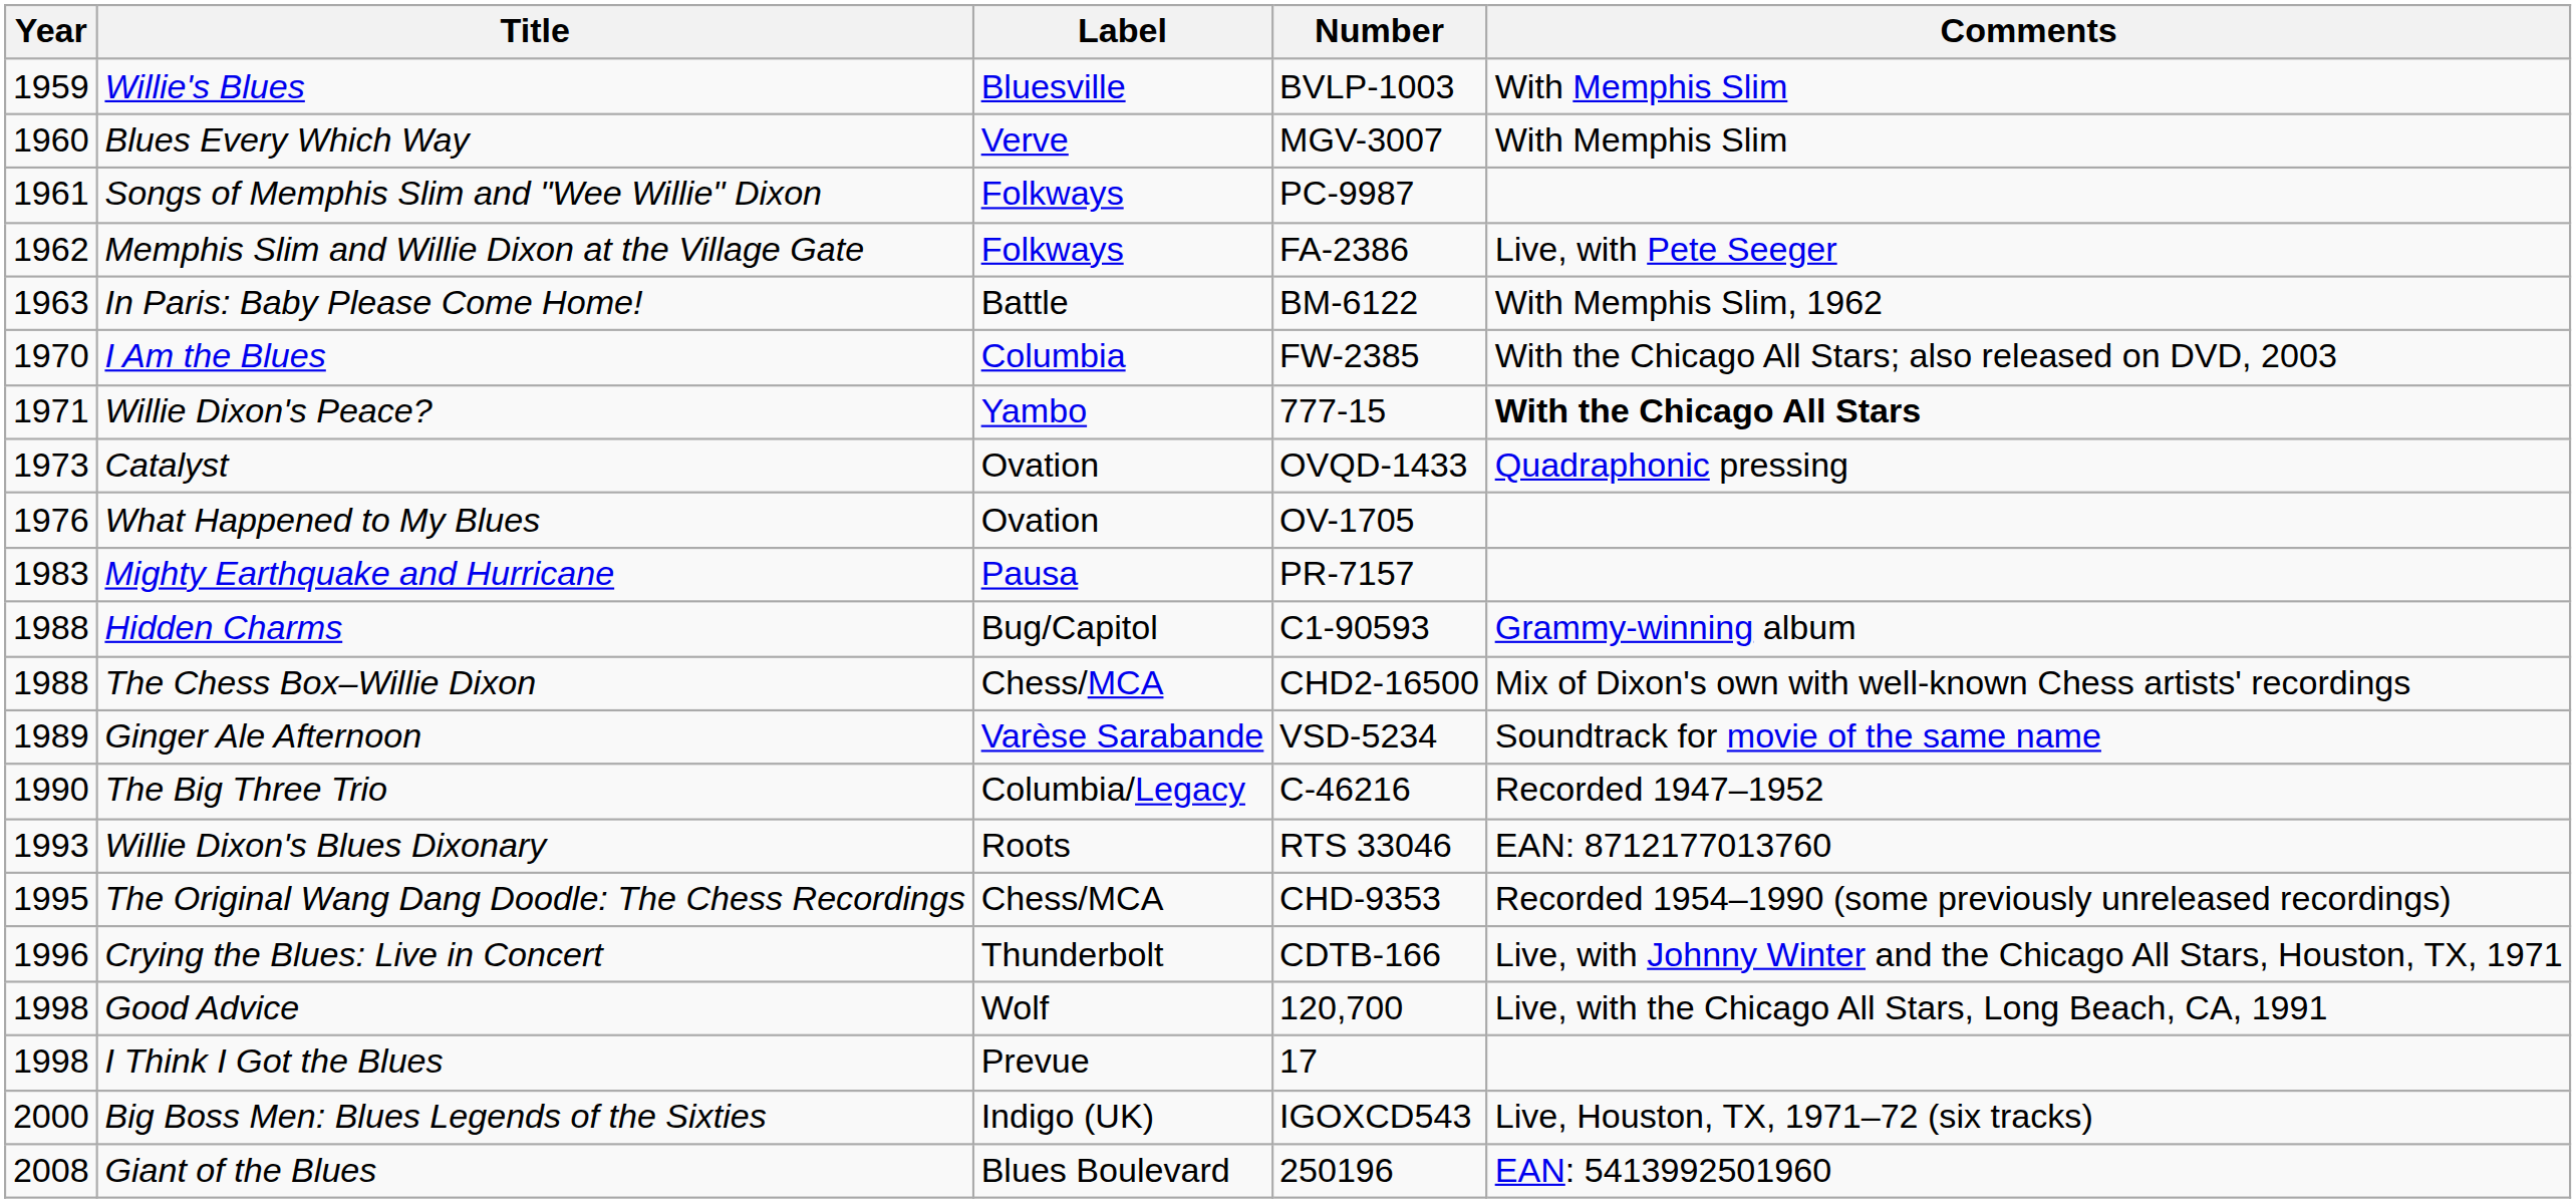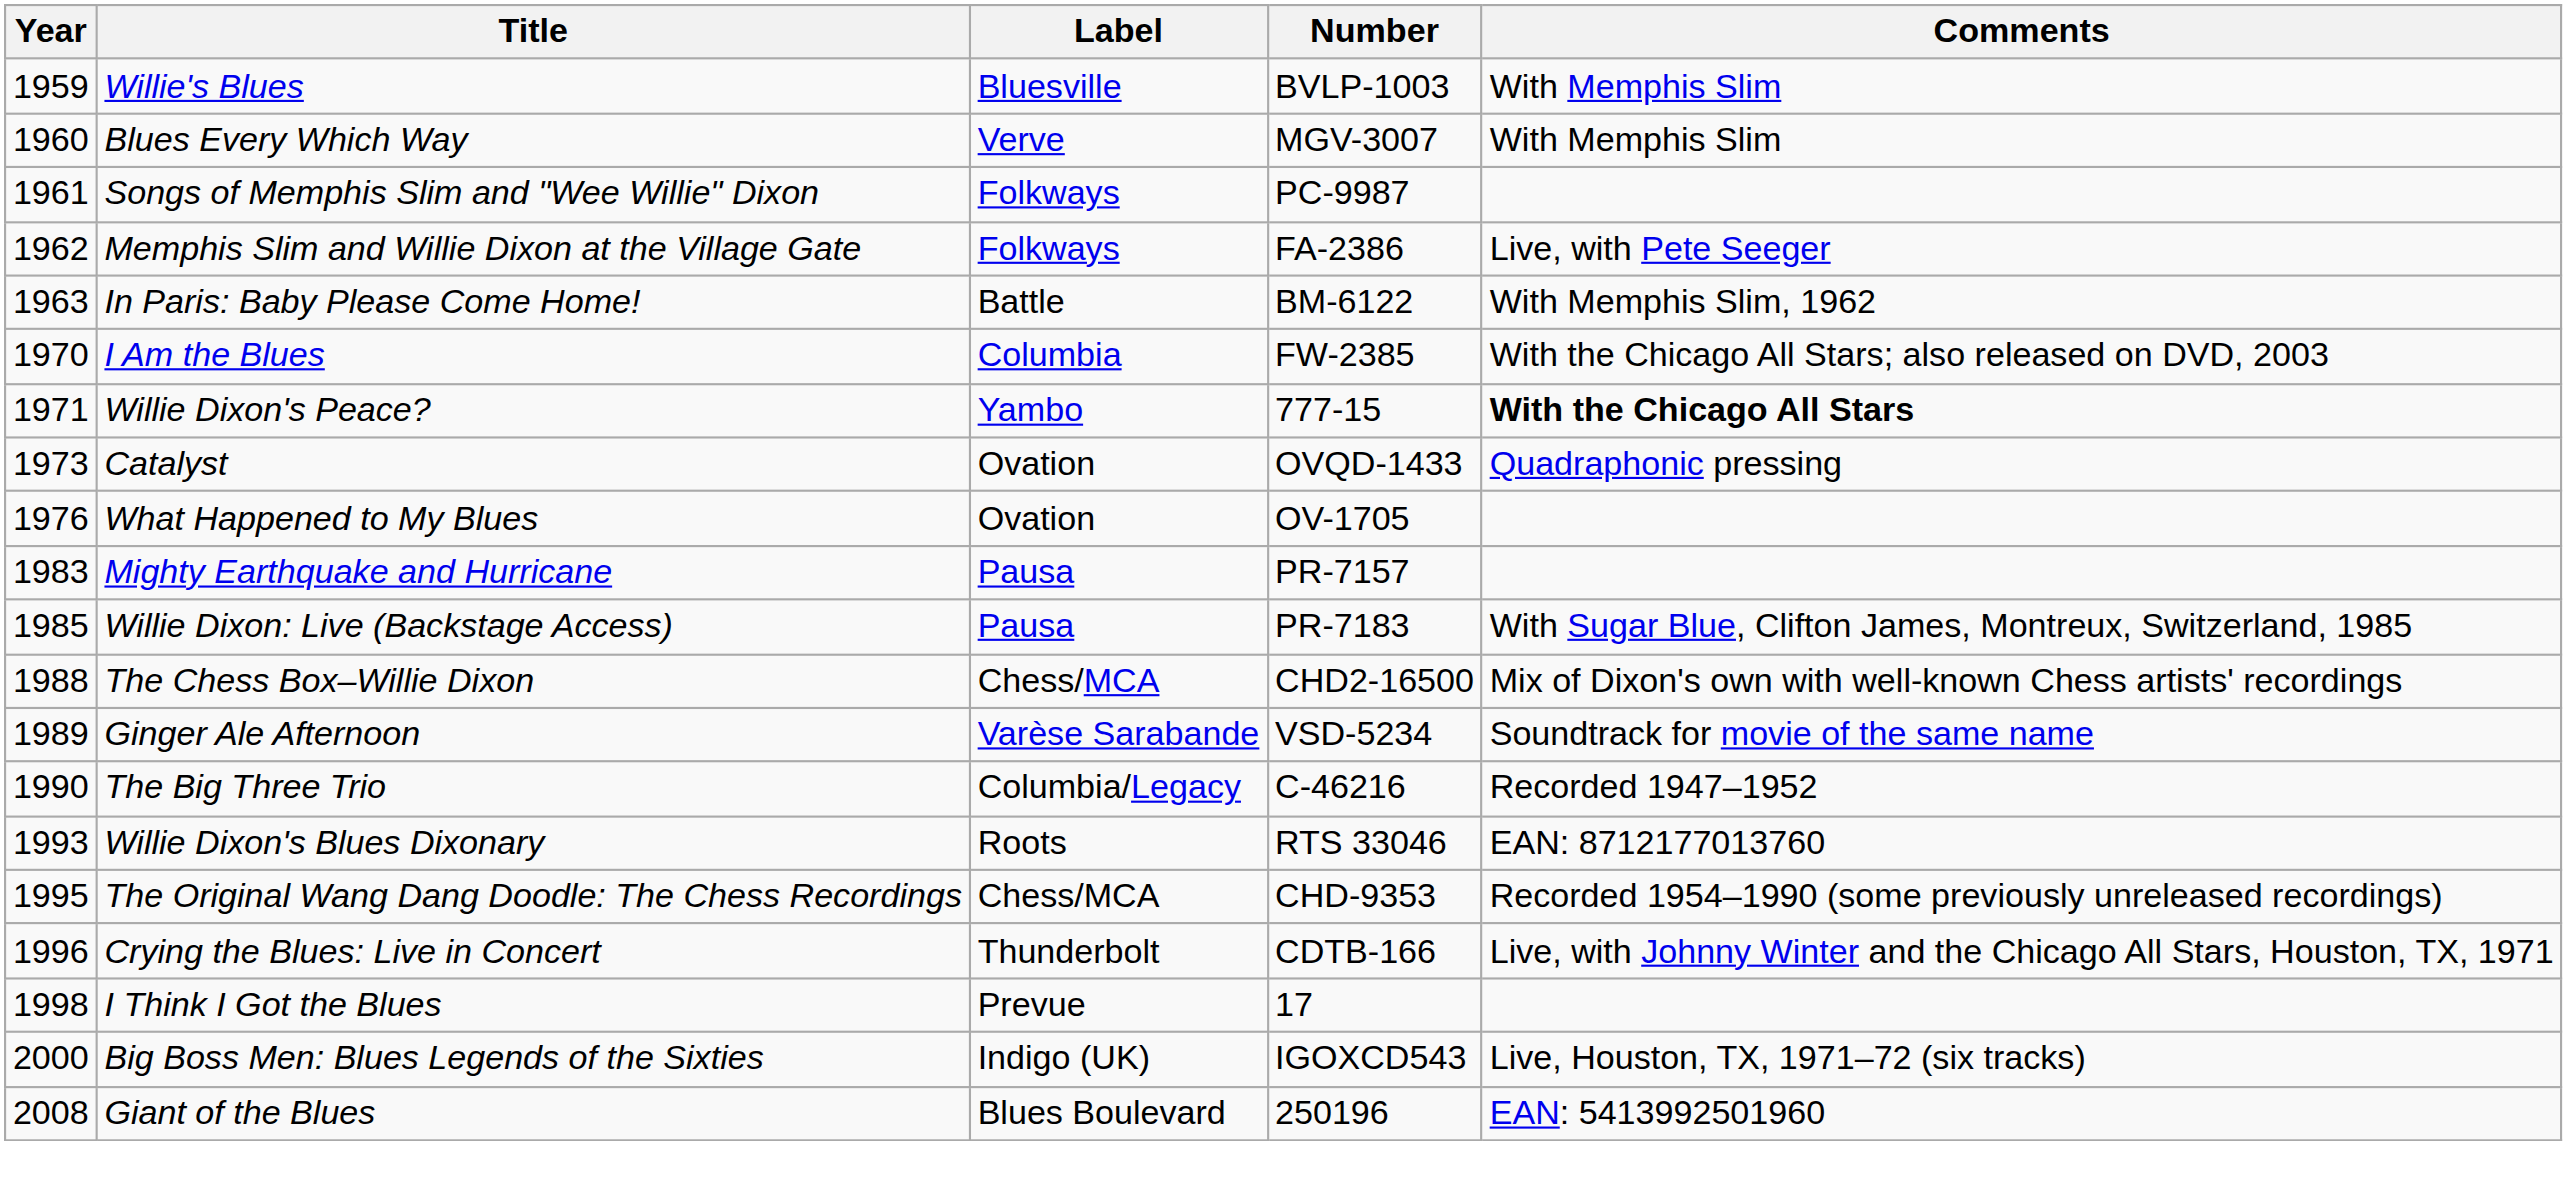 <table class="wikitable">
 <tr>
 <th>Year</th>
 <th>Title</th>
 <th>Label</th>
 <th>Number</th>
 <th>Comments</th>
 </tr>
 <tr>
 <td>1959</td>
 <td><em><a href='#'>Willie's Blues</a></em></td>
 <td><a href='#'>Bluesville</a></td>
 <td>BVLP-1003</td>
 <td>With <a href='#'>Memphis Slim</a></td>
 </tr>
 <tr>
 <td>1960</td>
 <td><em>Blues Every Which Way</em></td>
 <td><a href='#'>Verve</a></td>
 <td>MGV-3007</td>
 <td>With Memphis Slim</td>
 </tr>
 <tr>
 <td>1961</td>
 <td><em>Songs of Memphis Slim and "Wee Willie" Dixon</em></td>
 <td><a href='#'>Folkways</a></td>
 <td>PC-9987</td>
 <td></td>
 </tr>
 <tr>
 <td>1962</td>
 <td><em>Memphis Slim and Willie Dixon at the Village Gate</em></td>
 <td><a href='#'>Folkways</a></td>
 <td>FA-2386</td>
 <td>Live, with <a href='#'>Pete Seeger</a></td>
 </tr>
 <tr>
 <td>1963</td>
 <td><em>In Paris: Baby Please Come Home!</em></td>
 <td>Battle</td>
 <td>BM-6122</td>
 <td>With Memphis Slim, 1962</td>
 </tr>
 <tr>
 <td>1970</td>
 <td><em><a href='#'>I Am the Blues</a></em></td>
 <td><a href='#'>Columbia</a></td>
 <td>FW-2385</td>
 <td>With the Chicago All Stars; also released on DVD, 2003</td>
 </tr>
 <tr>
 <td>1971</td>
 <td><em>Willie Dixon's Peace?</em></td>
 <td><a href='#'>Yambo</a></td>
 <td>777-15</td>
 <td><strong>With the Chicago All Stars</strong></td>
 </tr>
 <tr>
 <td>1973</td>
 <td><em>Catalyst</em></td>
 <td>Ovation</td>
 <td>OVQD-1433</td>
 <td><a href='#'>Quadraphonic</a> pressing</td>
 </tr>
 <tr>
 <td>1976</td>
 <td><em>What Happened to My Blues</em></td>
 <td>Ovation</td>
 <td>OV-1705</td>
 <td></td>
 </tr>
 <tr>
 <td>1983</td>
 <td><em><a href='#'>Mighty Earthquake and Hurricane</a></em></td>
 <td><a href='#'>Pausa</a></td>
 <td>PR-7157</td>
 <td></td>
 </tr>
 <tr>
-<td>1988</td>
-<td><em><a href='#'>Hidden Charms</a></em></td>
-<td>Bug/Capitol</td>
-<td>C1-90593</td>
-<td><a href='#'>Grammy-winning</a> album</td>
+<td>1985</td>
+<td><em>Willie Dixon: Live (Backstage Access)</em></td>
+<td><a href='#'>Pausa</a></td>
+<td>PR-7183</td>
+<td>With <a href='#'>Sugar Blue</a>, Clifton James, Montreux, Switzerland, 1985</td>
 </tr>
 <tr>
 <td>1988</td>
 <td><em>The Chess Box–Willie Dixon</em></td>
 <td>Chess/<a href='#'>MCA</a></td>
 <td>CHD2-16500</td>
 <td>Mix of Dixon's own with well-known Chess artists' recordings</td>
 </tr>
 <tr>
 <td>1989</td>
 <td><em>Ginger Ale Afternoon</em></td>
 <td><a href='#'>Varèse Sarabande</a></td>
 <td>VSD-5234</td>
 <td>Soundtrack for <a href='#'>movie of the same name</a></td>
 </tr>
 <tr>
 <td>1990</td>
 <td><em>The Big Three Trio</em></td>
 <td>Columbia/<a href='#'>Legacy</a></td>
 <td>C-46216</td>
 <td>Recorded 1947–1952</td>
 </tr>
 <tr>
 <td>1993</td>
 <td><em>Willie Dixon's Blues Dixonary</em></td>
 <td>Roots</td>
 <td>RTS 33046</td>
 <td>EAN: 8712177013760</td>
 </tr>
 <tr>
 <td>1995</td>
 <td><em>The Original Wang Dang Doodle: The Chess Recordings</em></td>
 <td>Chess/MCA</td>
 <td>CHD-9353</td>
 <td>Recorded 1954–1990 (some previously unreleased recordings)</td>
 </tr>
 <tr>
 <td>1996</td>
 <td><em>Crying the Blues: Live in Concert</em></td>
 <td>Thunderbolt</td>
 <td>CDTB-166</td>
 <td>Live, with <a href='#'>Johnny Winter</a> and the Chicago All Stars, Houston, TX, 1971</td>
 </tr>
 <tr>
 <td>1998</td>
-<td><em>Good Advice</em></td>
-<td>Wolf</td>
-<td>120,700</td>
-<td>Live, with the Chicago All Stars, Long Beach, CA, 1991</td>
-</tr>
-<tr>
-<td>1998</td>
 <td><em>I Think I Got the Blues</em></td>
 <td>Prevue</td>
 <td>17</td>
 <td></td>
 </tr>
 <tr>
 <td>2000</td>
 <td><em>Big Boss Men: Blues Legends of the Sixties</em></td>
 <td>Indigo (UK)</td>
 <td>IGOXCD543</td>
 <td>Live, Houston, TX, 1971–72 (six tracks)</td>
 </tr>
 <tr>
 <td>2008</td>
 <td><em>Giant of the Blues</em></td>
 <td>Blues Boulevard</td>
 <td>250196</td>
 <td><a href='#'>EAN</a>: 5413992501960</td>
 </tr>
 </table>
